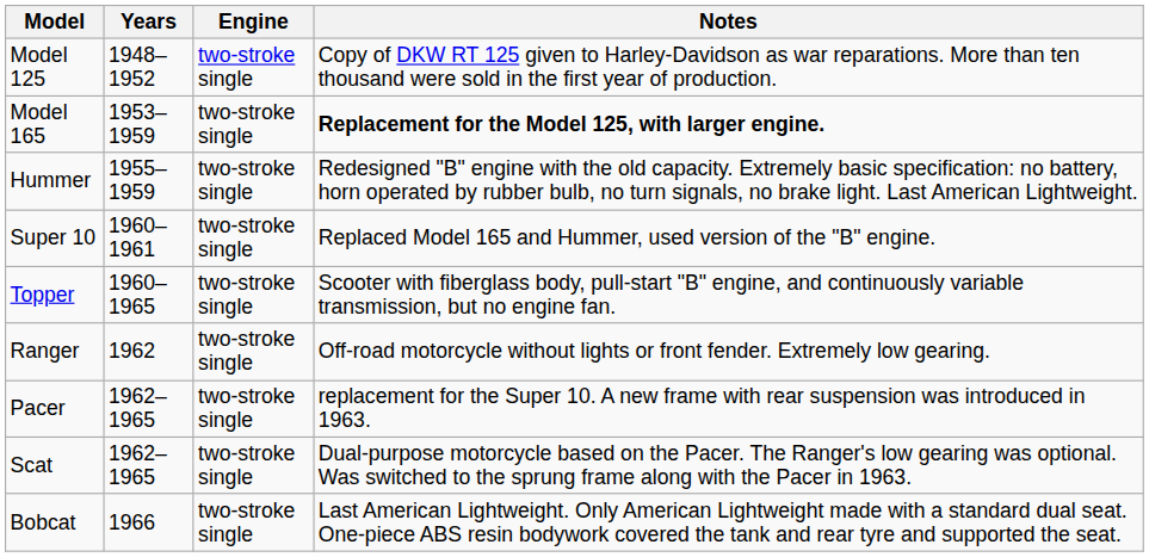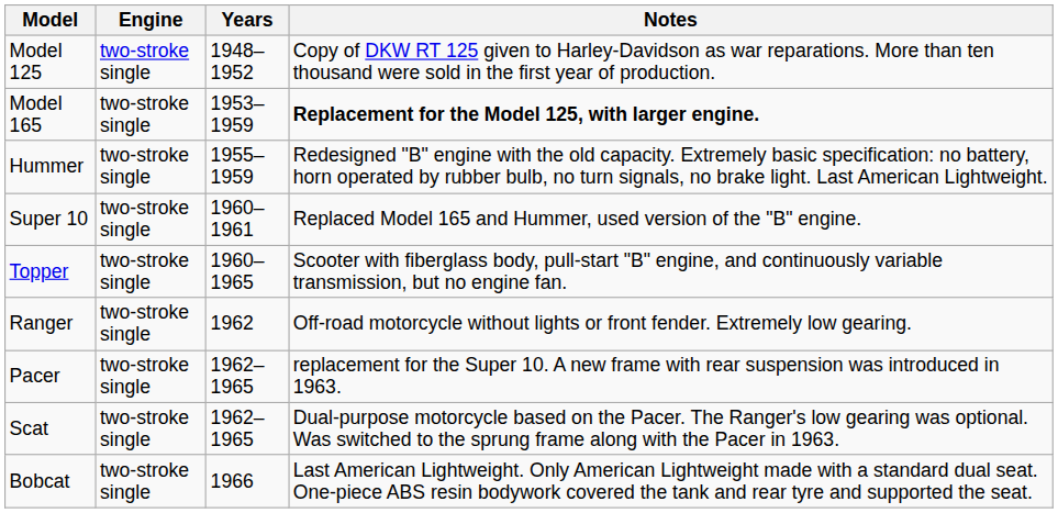 <table class="wikitable">
 <tr>
 <th>Model</th>
+<th>Engine</th>
 <th>Years</th>
-<th>Engine</th>
 <th>Notes</th>
 </tr>
 <tr>
 <td>Model 125</td>
+<td> <a href='#'>two-stroke</a> single</td>
 <td>1948–1952</td>
-<td> <a href='#'>two-stroke</a> single</td>
 <td>Copy of <a href='#'>DKW RT 125</a> given to Harley-Davidson as war reparations. More than ten thousand were sold in the first year of production.</td>
 </tr>
 <tr>
 <td>Model 165</td>
+<td> two-stroke single</td>
 <td>1953–1959</td>
-<td> two-stroke single</td>
 <td><strong>Replacement for the Model 125, with larger engine.</strong></td>
 </tr>
 <tr>
 <td>Hummer</td>
+<td> two-stroke single</td>
 <td>1955–1959</td>
-<td> two-stroke single</td>
 <td>Redesigned "B" engine with the old   capacity. Extremely basic specification: no battery, horn operated by rubber bulb, no turn signals, no brake light. Last   American Lightweight.</td>
 </tr>
 <tr>
 <td>Super 10</td>
+<td> two-stroke single</td>
 <td>1960–1961</td>
-<td> two-stroke single</td>
 <td>Replaced Model 165 and Hummer, used  version of the "B" engine.</td>
 </tr>
 <tr>
 <td><a href='#'>Topper</a></td>
+<td> two-stroke single</td>
 <td>1960–1965</td>
-<td> two-stroke single</td>
 <td>Scooter with fiberglass body, pull-start "B" engine, and continuously variable transmission, but no engine fan.</td>
 </tr>
 <tr>
 <td>Ranger</td>
+<td> two-stroke single</td>
 <td>1962</td>
-<td> two-stroke single</td>
 <td>Off-road motorcycle without lights or front fender. Extremely low gearing.</td>
 </tr>
 <tr>
 <td>Pacer</td>
+<td> two-stroke single</td>
 <td>1962–1965</td>
-<td> two-stroke single</td>
 <td> replacement for the Super 10. A new frame with rear suspension was introduced in 1963.</td>
 </tr>
 <tr>
 <td>Scat</td>
+<td> two-stroke single</td>
 <td>1962–1965</td>
-<td> two-stroke single</td>
 <td>Dual-purpose motorcycle based on the Pacer. The Ranger's low gearing was optional. Was switched to the sprung frame along with the Pacer in 1963.</td>
 </tr>
 <tr>
 <td>Bobcat</td>
+<td> two-stroke single</td>
 <td>1966</td>
-<td> two-stroke single</td>
 <td>Last American Lightweight. Only American Lightweight made with a standard dual seat. One-piece ABS resin bodywork covered the tank and rear tyre and supported the seat.</td>
 </tr>
 </table>
